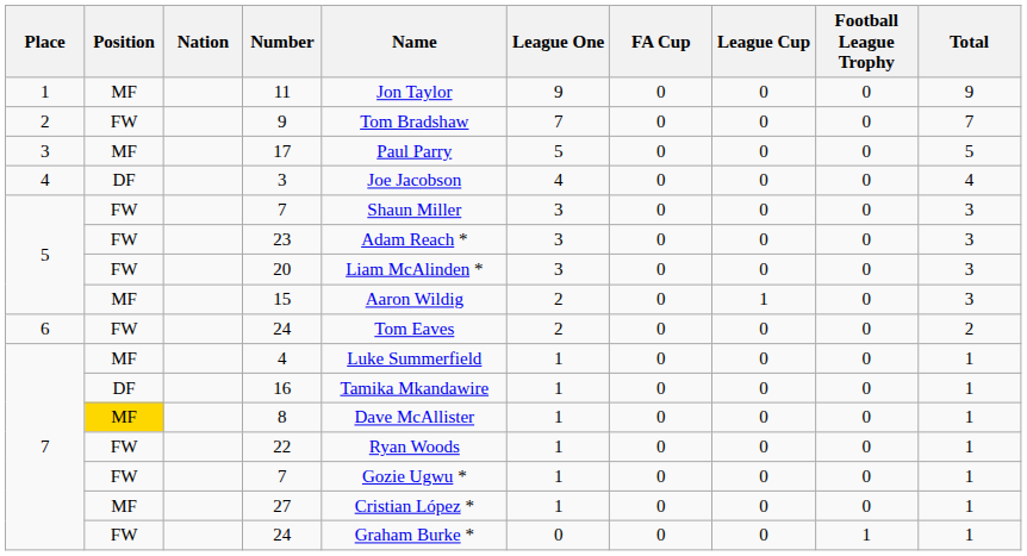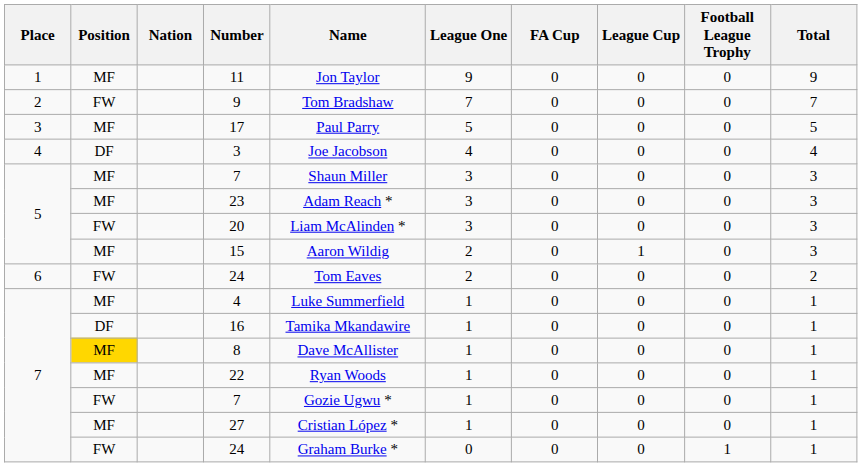 <table class="wikitable" style="font-size: 95%; text-align: center;">
 <tr>
 <th width=60>Place</th>
 <th width=60>Position</th>
 <th width=60>Nation</th>
 <th width=60>Number</th>
 <th width=150>Name</th>
 <th width=80>League One</th>
 <th width=80>FA Cup</th>
 <th width=80>League Cup</th>
 <th width=80>Football League Trophy</th>
 <th width=80>Total</th>
 </tr>
 <tr>
 <td>1</td>
 <td>MF</td>
 <td></td>
 <td>11</td>
 <td><a href='#'>Jon Taylor</a></td>
 <td>9</td>
 <td>0</td>
 <td>0</td>
 <td>0</td>
 <td>9</td>
 </tr>
 <tr>
 <td>2</td>
 <td>FW</td>
 <td></td>
 <td>9</td>
 <td><a href='#'>Tom Bradshaw</a></td>
 <td>7</td>
 <td>0</td>
 <td>0</td>
 <td>0</td>
 <td>7</td>
 </tr>
 <tr>
 <td>3</td>
 <td>MF</td>
 <td></td>
 <td>17</td>
 <td><a href='#'>Paul Parry</a></td>
 <td>5</td>
 <td>0</td>
 <td>0</td>
 <td>0</td>
 <td>5</td>
 </tr>
 <tr>
 <td>4</td>
 <td>DF</td>
 <td></td>
 <td>3</td>
 <td><a href='#'>Joe Jacobson</a></td>
 <td>4</td>
 <td>0</td>
 <td>0</td>
 <td>0</td>
 <td>4</td>
 </tr>
 <tr>
 <td rowspan="4">5</td>
-<td>FW</td>
+<td>MF</td>
 <td></td>
 <td>7</td>
 <td><a href='#'>Shaun Miller</a></td>
 <td>3</td>
 <td>0</td>
 <td>0</td>
 <td>0</td>
 <td>3</td>
 </tr>
 <tr>
-<td>FW</td>
+<td>MF</td>
 <td></td>
 <td>23</td>
 <td><a href='#'>Adam Reach</a> *</td>
 <td>3</td>
 <td>0</td>
 <td>0</td>
 <td>0</td>
 <td>3</td>
 </tr>
 <tr>
 <td>FW</td>
 <td></td>
 <td>20</td>
 <td><a href='#'>Liam McAlinden</a> *</td>
 <td>3</td>
 <td>0</td>
 <td>0</td>
 <td>0</td>
 <td>3</td>
 </tr>
 <tr>
 <td>MF</td>
 <td></td>
 <td>15</td>
 <td><a href='#'>Aaron Wildig</a></td>
 <td>2</td>
 <td>0</td>
 <td>1</td>
 <td>0</td>
 <td>3</td>
 </tr>
 <tr>
 <td>6</td>
 <td>FW</td>
 <td></td>
 <td>24</td>
 <td><a href='#'>Tom Eaves</a></td>
 <td>2</td>
 <td>0</td>
 <td>0</td>
 <td>0</td>
 <td>2</td>
 </tr>
 <tr>
 <td rowspan="7">7</td>
 <td>MF</td>
 <td></td>
 <td>4</td>
 <td><a href='#'>Luke Summerfield</a></td>
 <td>1</td>
 <td>0</td>
 <td>0</td>
 <td>0</td>
 <td>1</td>
 </tr>
 <tr>
 <td>DF</td>
 <td></td>
 <td>16</td>
 <td><a href='#'>Tamika Mkandawire</a></td>
 <td>1</td>
 <td>0</td>
 <td>0</td>
 <td>0</td>
 <td>1</td>
 </tr>
 <tr>
 <td style="background: gold;">MF</td>
 <td></td>
 <td>8</td>
 <td><a href='#'>Dave McAllister</a></td>
 <td>1</td>
 <td>0</td>
 <td>0</td>
 <td>0</td>
 <td>1</td>
 </tr>
 <tr>
-<td>FW</td>
+<td>MF</td>
 <td></td>
 <td>22</td>
 <td><a href='#'>Ryan Woods</a></td>
 <td>1</td>
 <td>0</td>
 <td>0</td>
 <td>0</td>
 <td>1</td>
 </tr>
 <tr>
 <td>FW</td>
 <td></td>
 <td>7</td>
 <td><a href='#'>Gozie Ugwu</a> *</td>
 <td>1</td>
 <td>0</td>
 <td>0</td>
 <td>0</td>
 <td>1</td>
 </tr>
 <tr>
 <td>MF</td>
 <td></td>
 <td>27</td>
 <td><a href='#'>Cristian López</a> *</td>
 <td>1</td>
 <td>0</td>
 <td>0</td>
 <td>0</td>
 <td>1</td>
 </tr>
 <tr>
 <td>FW</td>
 <td></td>
 <td>24</td>
 <td><a href='#'>Graham Burke</a> *</td>
 <td>0</td>
 <td>0</td>
 <td>0</td>
 <td>1</td>
 <td>1</td>
 </tr>
 </table>
